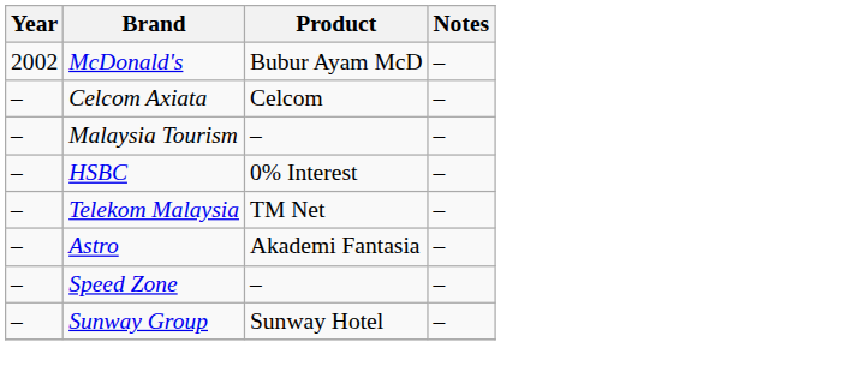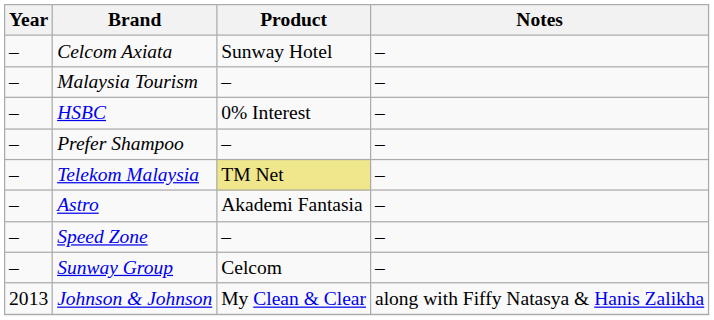 <table class="wikitable">
 <tr>
 <th>Year</th>
 <th>Brand</th>
 <th>Product</th>
 <th>Notes</th>
 </tr>
 <tr>
-<td>2002</td>
-<td><em><a href='#'>McDonald's</a></em></td>
-<td>Bubur Ayam McD</td>
-<td>–</td>
-</tr>
-<tr>
 <td>–</td>
 <td><em>Celcom Axiata</em></td>
-<td>Celcom</td>
+<td>Sunway Hotel</td>
 <td>–</td>
 </tr>
 <tr>
 <td>–</td>
 <td><em>Malaysia Tourism</em></td>
 <td>–</td>
 <td>–</td>
 </tr>
 <tr>
 <td>–</td>
 <td><em><a href='#'>HSBC</a></em></td>
 <td>0% Interest</td>
 <td>–</td>
 </tr>
 <tr>
 <td>–</td>
+<td><em>Prefer Shampoo</em></td>
+<td>–</td>
+<td>–</td>
+</tr>
+<tr>
+<td>–</td>
 <td><em><a href='#'>Telekom Malaysia</a></em></td>
-<td>TM Net</td>
+<td style="background: khaki;">TM Net</td>
 <td>–</td>
 </tr>
 <tr>
 <td>–</td>
 <td><em><a href='#'>Astro</a></em></td>
 <td>Akademi Fantasia</td>
 <td>–</td>
 </tr>
 <tr>
 <td>–</td>
 <td><em><a href='#'>Speed Zone</a></em></td>
 <td>–</td>
 <td>–</td>
 </tr>
 <tr>
 <td>–</td>
 <td><em><a href='#'>Sunway Group</a></em></td>
-<td>Sunway Hotel</td>
+<td>Celcom</td>
 <td>–</td>
+</tr>
+<tr>
+<td>2013</td>
+<td><em><a href='#'>Johnson & Johnson</a></em></td>
+<td>My <a href='#'>Clean & Clear</a></td>
+<td>along with Fiffy Natasya & <a href='#'>Hanis Zalikha</a></td>
 </tr>
 <tr>
 </tr>
 </table>
